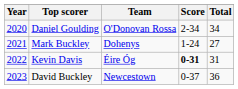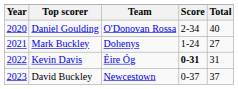 <table class="wikitable sortable">
 <tr>
 </tr>
 <tr>
 <th>Year</th>
 <th>Top scorer</th>
 <th>Team</th>
 <th>Score</th>
 <th>Total</th>
 </tr>
 <tr>
 <td><a href='#'>2020</a></td>
 <td style="text-align:left;"><a href='#'>Daniel Goulding</a></td>
 <td style="text-align:left;"><a href='#'>O'Donovan Rossa</a></td>
 <td>2-34</td>
-<td>34</td>
+<td>40</td>
 </tr>
 <tr>
 <td><a href='#'>2021</a></td>
 <td style="text-align:left;"><a href='#'>Mark Buckley</a></td>
 <td style="text-align:left;"><a href='#'>Dohenys</a></td>
 <td>1-24</td>
 <td>27</td>
 </tr>
 <tr>
 <td><a href='#'>2022</a></td>
 <td style="text-align:left;"><a href='#'>Kevin Davis</a></td>
 <td style="text-align:left;"><a href='#'>Éire Óg</a></td>
 <td><strong>0-31</strong></td>
 <td>31</td>
 </tr>
 <tr>
 <td><a href='#'>2023</a></td>
 <td style="text-align:left;">David Buckley</td>
 <td style="text-align:left;"><a href='#'>Newcestown</a></td>
 <td>0-37</td>
-<td>36</td>
+<td>37</td>
 </tr>
 </table>
